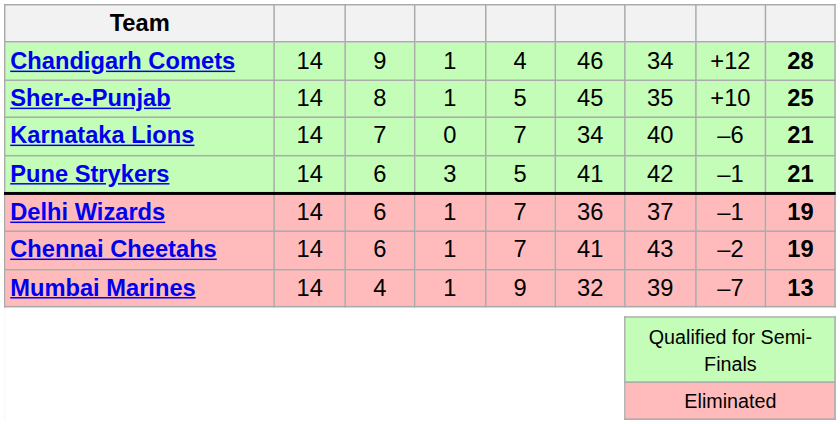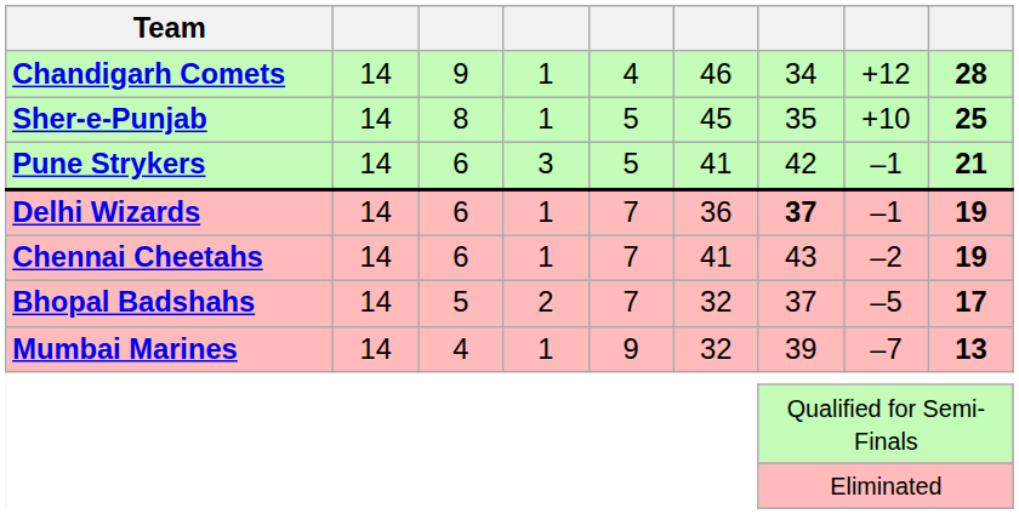 <table class=wikitable style="text-align:center; border:none">
 <tr>
 <th width=175>Team</th>
 <th width=40></th>
 <th width=40></th>
 <th width=40></th>
 <th width=40></th>
 <th width=40></th>
 <th width=40></th>
 <th width=40></th>
 <th width=40></th>
 </tr>
 <tr style="background:#c3fdb8;">
 <td align=left><strong><a href='#'>Chandigarh Comets</a></strong></td>
 <td>14</td>
 <td>9</td>
 <td>1</td>
 <td>4</td>
 <td>46</td>
 <td>34</td>
 <td>+12</td>
 <td><strong>28</strong></td>
 </tr>
 <tr style="background:#c3fdb8;">
 <td align=left><strong><a href='#'>Sher-e-Punjab</a></strong></td>
 <td>14</td>
 <td>8</td>
 <td>1</td>
 <td>5</td>
 <td>45</td>
 <td>35</td>
 <td>+10</td>
 <td><strong>25</strong></td>
 </tr>
 <tr style="background:#c3fdb8;">
-<td align=left><strong><a href='#'>Karnataka Lions</a></strong></td>
-<td>14</td>
-<td>7</td>
-<td>0</td>
-<td>7</td>
-<td>34</td>
-<td>40</td>
-<td>–6</td>
-<td><strong>21</strong></td>
-</tr>
-<tr style="background:#c3fdb8;">
 <td align=left><strong><a href='#'>Pune Strykers</a></strong></td>
 <td>14</td>
 <td>6</td>
 <td>3</td>
 <td>5</td>
 <td>41</td>
 <td>42</td>
 <td>–1</td>
 <td><strong>21</strong></td>
 </tr>
 <tr style="border-top:2px solid black; background:#fbb">
 <td align=left><strong><a href='#'>Delhi Wizards</a></strong></td>
 <td>14</td>
 <td>6</td>
 <td>1</td>
 <td>7</td>
 <td>36</td>
-<td>37</td>
+<td><strong>37</strong></td>
 <td>–1</td>
 <td><strong>19</strong></td>
 </tr>
 <tr style="background:#fbb;">
 <td align=left><strong><a href='#'>Chennai Cheetahs</a></strong></td>
 <td>14</td>
 <td>6</td>
 <td>1</td>
 <td>7</td>
 <td>41</td>
 <td>43</td>
 <td>–2</td>
 <td><strong>19</strong></td>
+</tr>
+<tr style="background:#fbb;">
+<td align=left><strong><a href='#'>Bhopal Badshahs</a></strong></td>
+<td>14</td>
+<td>5</td>
+<td>2</td>
+<td>7</td>
+<td>32</td>
+<td>37</td>
+<td>–5</td>
+<td><strong>17</strong></td>
 </tr>
 <tr style="background:#fbb;">
 <td align=left><strong><a href='#'>Mumbai Marines</a></strong></td>
 <td>14</td>
 <td>4</td>
 <td>1</td>
 <td>9</td>
 <td>32</td>
 <td>39</td>
 <td>–7</td>
 <td><strong>13</strong></td>
 </tr>
 <tr>
 <td colspan="9" style="background:#ffffff; border:none"></td>
 </tr>
 <tr>
 <td colspan="6" style="background:#ffffff; border:none"></td>
 <td colspan="3" style="background:#c3fdb8"><small> Qualified for Semi-Finals </small></td>
 </tr>
 <tr>
 <td colspan="6" style="background:#ffffff; border:none"></td>
 <td colspan="3" style="background:#fbb"><small> Eliminated </small></td>
 </tr>
 </table>
